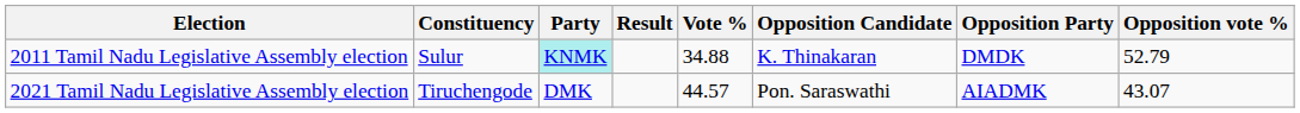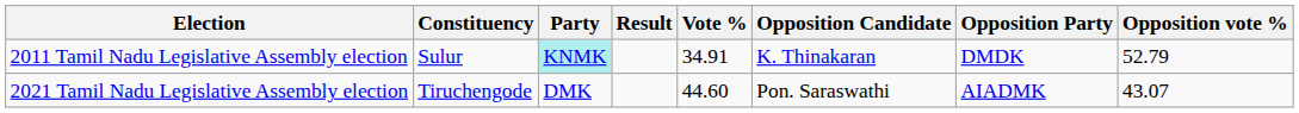 <table class="sortable wikitable"style="font-size: 95%">
 <tr>
 <th>Election</th>
 <th>Constituency</th>
 <th>Party</th>
 <th>Result</th>
 <th>Vote %</th>
 <th>Opposition Candidate</th>
 <th>Opposition Party</th>
 <th>Opposition vote %</th>
 </tr>
 <tr>
 <td><a href='#'>2011 Tamil Nadu Legislative Assembly election</a></td>
 <td><a href='#'>Sulur</a></td>
 <td style="background: paleturquoise;"><a href='#'>KNMK</a></td>
 <td></td>
-<td>34.88</td>
+<td>34.91</td>
 <td><a href='#'>K. Thinakaran</a></td>
 <td><a href='#'>DMDK</a></td>
 <td>52.79</td>
 </tr>
 <tr>
 <td><a href='#'>2021 Tamil Nadu Legislative Assembly election</a></td>
 <td><a href='#'>Tiruchengode</a></td>
 <td><a href='#'>DMK</a></td>
 <td></td>
-<td>44.57</td>
+<td>44.60</td>
 <td>Pon. Saraswathi</td>
 <td><a href='#'>AIADMK</a></td>
 <td>43.07</td>
 </tr>
 </table>
